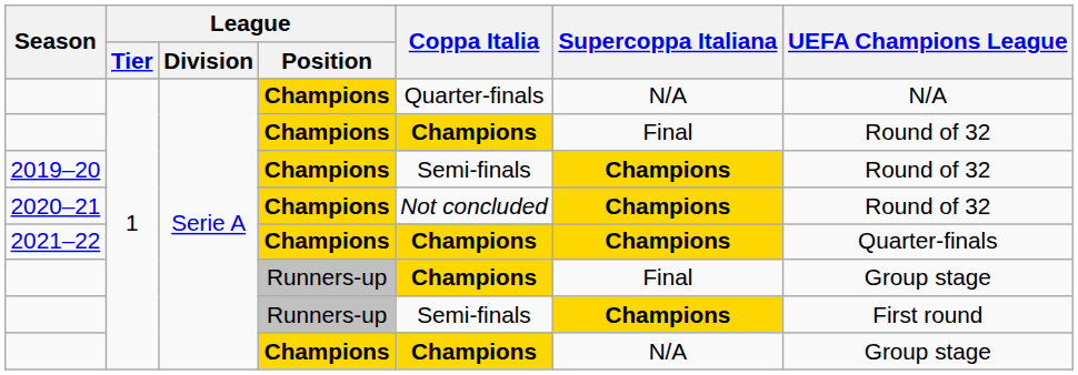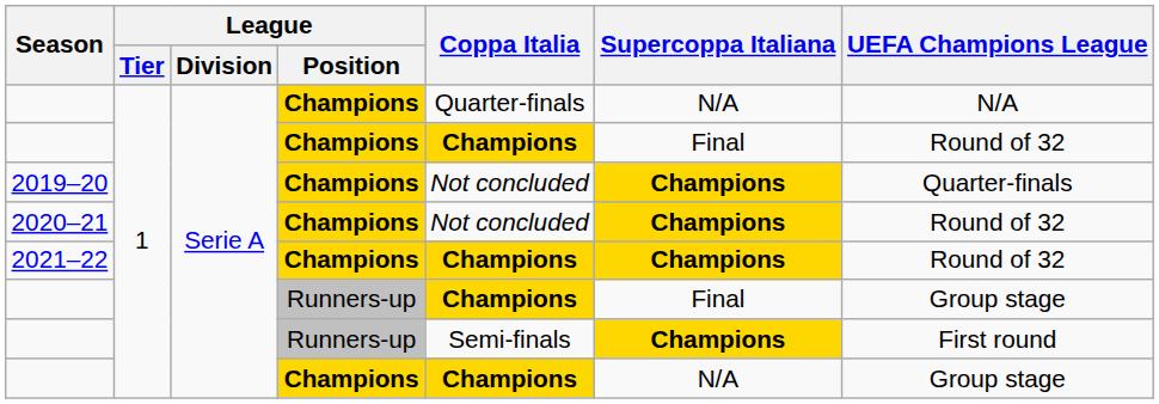 <table class="wikitable" style="font-size:90%; text-align:center;">
 <tr>
 <th rowspan="2">Season</th>
 <th colspan="3">League</th>
 <th rowspan="2"><a href='#'>Coppa Italia</a></th>
 <th rowspan="2"><a href='#'>Supercoppa Italiana</a></th>
 <th rowspan="2"><a href='#'>UEFA Champions League</a></th>
 </tr>
 <tr>
 <th><a href='#'>Tier</a></th>
 <th>Division</th>
 <th>Position</th>
 </tr>
 <tr>
 <td></td>
 <td rowspan="8">1</td>
 <td rowspan="8"><a href='#'>Serie A</a></td>
 <td style="background:gold;"><strong>Champions</strong></td>
 <td>Quarter-finals</td>
 <td>N/A</td>
 <td>N/A</td>
 </tr>
 <tr>
 <td></td>
 <td style="background:gold;"><strong>Champions</strong></td>
 <td style="background:gold;"><strong>Champions</strong></td>
 <td>Final</td>
 <td>Round of 32</td>
 </tr>
 <tr>
 <td><a href='#'>2019–20</a></td>
 <td style="background:gold;"><strong>Champions</strong></td>
-<td>Semi-finals</td>
+<td><em>Not concluded</em></td>
 <td style="background:gold;"><strong>Champions</strong></td>
-<td>Round of 32</td>
+<td>Quarter-finals</td>
 </tr>
 <tr>
 <td><a href='#'>2020–21</a></td>
 <td style="background:gold;"><strong>Champions</strong></td>
 <td><em>Not concluded</em></td>
 <td style="background:gold;"><strong>Champions</strong></td>
 <td>Round of 32</td>
 </tr>
 <tr>
 <td><a href='#'>2021–22</a></td>
 <td style="background:gold;"><strong>Champions</strong></td>
 <td style="background:gold;"><strong>Champions</strong></td>
 <td style="background:gold;"><strong>Champions</strong></td>
-<td>Quarter-finals</td>
+<td>Round of 32</td>
 </tr>
 <tr>
 <td></td>
 <td style="background:silver;">Runners-up</td>
 <td style="background:gold;"><strong>Champions</strong></td>
 <td>Final</td>
 <td>Group stage</td>
 </tr>
 <tr>
 <td></td>
 <td style="background:silver;">Runners-up</td>
 <td>Semi-finals</td>
 <td style="background:gold;"><strong>Champions</strong></td>
 <td>First round</td>
 </tr>
 <tr>
 <td></td>
 <td style="background:gold;"><strong>Champions</strong></td>
 <td style="background:gold;"><strong>Champions</strong></td>
 <td>N/A</td>
 <td>Group stage</td>
 </tr>
 </table>
